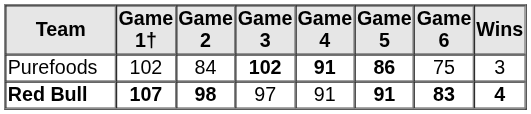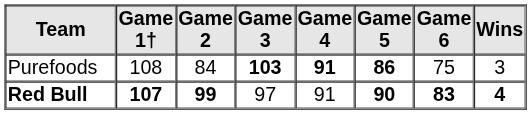 <table border=1 cellspacing=0 width=425 style="margin-left:3em;">
 <tr style="text-align:center; background-color:#e6e6e6;">
 <th align=center width=28%>Team</th>
 <th width=6%>Game 1†</th>
 <th width=6%>Game 2</th>
 <th width=6%>Game 3</th>
 <th width=6%>Game 4</th>
 <th width=6%>Game 5</th>
 <th width=6%>Game 6</th>
 <th width=6%>Wins</th>
 </tr>
 <tr style="text-align:center;">
 <td align=left>Purefoods</td>
-<td>102</td>
+<td>108</td>
 <td>84</td>
-<td><strong>102</strong></td>
+<td><strong>103</strong></td>
 <td><strong>91</strong></td>
 <td><strong>86</strong></td>
 <td>75</td>
 <td>3</td>
 </tr>
 <tr style="text-align:center;">
 <td align=left><strong>Red Bull</strong></td>
 <td><strong>107</strong></td>
-<td><strong>98</strong></td>
+<td><strong>99</strong></td>
 <td>97</td>
 <td>91</td>
-<td><strong>91</strong></td>
+<td><strong>90</strong></td>
 <td><strong>83</strong></td>
 <td><strong>4</strong></td>
 </tr>
 <tr style="text-align:center;">
 </tr>
 </table>
